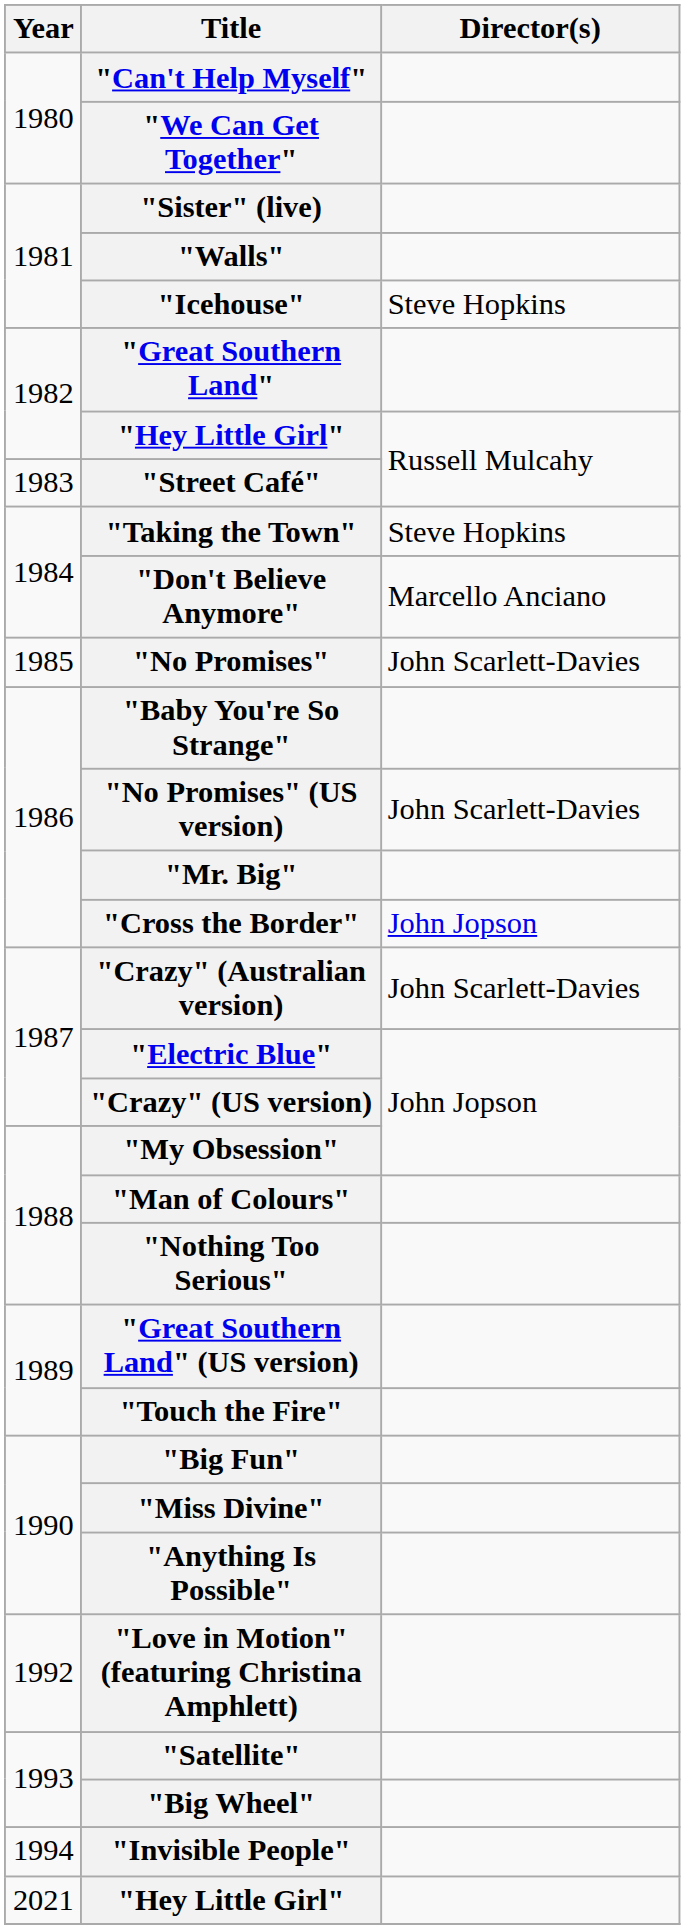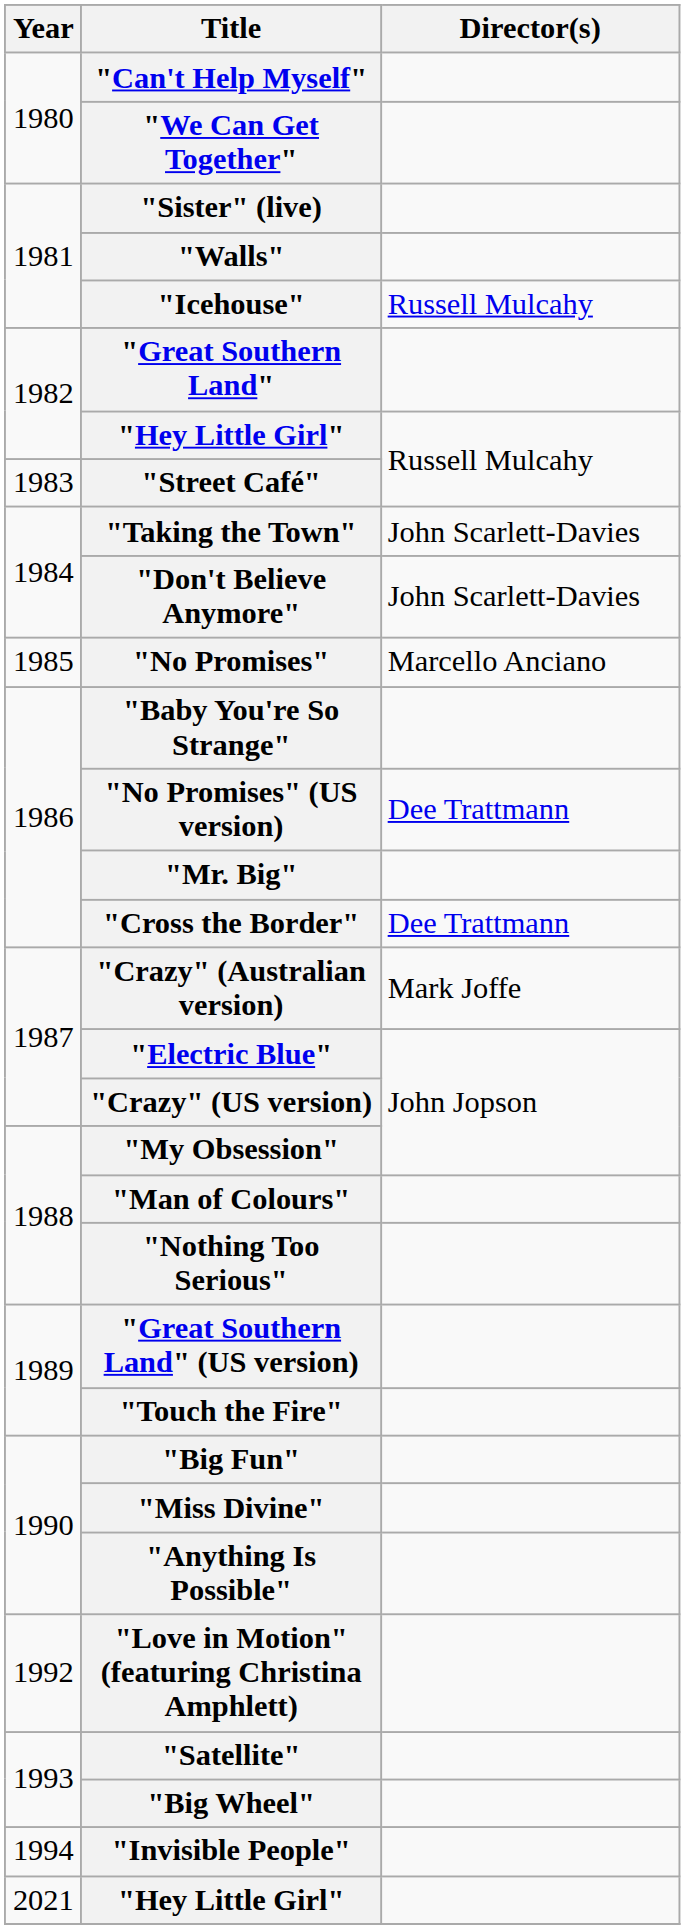 <table class="wikitable plainrowheaders">
 <tr>
 <th style="width:33px;">Year</th>
 <th style="width:150px;">Title</th>
 <th style="width:150px;">Director(s)</th>
 </tr>
 <tr>
 <td style="text-align:center;" rowspan="2">1980</td>
 <th scope="row">"<a href='#'>Can't Help Myself</a>"</th>
 <td></td>
 </tr>
 <tr>
 <th scope="row">"<a href='#'>We Can Get Together</a>"</th>
 <td></td>
 </tr>
 <tr>
 <td style="text-align:center;" rowspan="3">1981</td>
 <th scope="row">"Sister" (live)</th>
 <td></td>
 </tr>
 <tr>
 <th scope="row">"Walls"</th>
 <td></td>
 </tr>
 <tr>
 <th scope="row">"Icehouse"</th>
-<td>Steve Hopkins</td>
+<td><a href='#'>Russell Mulcahy</a></td>
 </tr>
 <tr>
 <td style="text-align:center;" rowspan="2">1982</td>
 <th scope="row">"<a href='#'>Great Southern Land</a>"</th>
 <td></td>
 </tr>
 <tr>
 <th scope="row">"<a href='#'>Hey Little Girl</a>"</th>
 <td rowspan="2">Russell Mulcahy</td>
 </tr>
 <tr>
 <td style="text-align:center;">1983</td>
 <th scope="row">"Street Café"</th>
 </tr>
 <tr>
 <td style="text-align:center;" rowspan="2">1984</td>
 <th scope="row">"Taking the Town"</th>
-<td>Steve Hopkins</td>
+<td>John Scarlett-Davies</td>
 </tr>
 <tr>
 <th scope="row">"Don't Believe Anymore"</th>
-<td>Marcello Anciano</td>
+<td>John Scarlett-Davies</td>
 </tr>
 <tr>
 <td style="text-align:center;">1985</td>
 <th scope="row">"No Promises"</th>
-<td>John Scarlett-Davies</td>
+<td>Marcello Anciano</td>
 </tr>
 <tr>
 <td style="text-align:center;" rowspan="4">1986</td>
 <th scope="row">"Baby You're So Strange"</th>
 <td></td>
 </tr>
 <tr>
 <th scope="row">"No Promises" (US version)</th>
-<td>John Scarlett-Davies</td>
+<td><a href='#'>Dee Trattmann</a></td>
 </tr>
 <tr>
 <th scope="row">"Mr. Big"</th>
 <td></td>
 </tr>
 <tr>
 <th scope="row">"Cross the Border"</th>
-<td><a href='#'>John Jopson</a></td>
+<td><a href='#'>Dee Trattmann</a></td>
 </tr>
 <tr>
 <td style="text-align:center;" rowspan="3">1987</td>
 <th scope="row">"Crazy" (Australian version)</th>
-<td>John Scarlett-Davies</td>
+<td>Mark Joffe</td>
 </tr>
 <tr>
 <th scope="row">"<a href='#'>Electric Blue</a>"</th>
 <td rowspan="3">John Jopson</td>
 </tr>
 <tr>
 <th scope="row">"Crazy" (US version)</th>
 </tr>
 <tr>
 <td style="text-align:center;" rowspan="3">1988</td>
 <th scope="row">"My Obsession"</th>
 </tr>
 <tr>
 <th scope="row">"Man of Colours"</th>
 <td></td>
 </tr>
 <tr>
 <th scope="row">"Nothing Too Serious"</th>
 <td></td>
 </tr>
 <tr>
 <td style="text-align:center;" rowspan="2">1989</td>
 <th scope="row">"<a href='#'>Great Southern Land</a>" (US version)</th>
 <td></td>
 </tr>
 <tr>
 <th scope="row">"Touch the Fire"</th>
 <td></td>
 </tr>
 <tr>
 <td style="text-align:center;" rowspan="3">1990</td>
 <th scope="row">"Big Fun"</th>
 <td></td>
 </tr>
 <tr>
 <th scope="row">"Miss Divine"</th>
 <td></td>
 </tr>
 <tr>
 <th scope="row">"Anything Is Possible"</th>
 <td></td>
 </tr>
 <tr>
 <td style="text-align:center;">1992</td>
 <th scope="row">"Love in Motion" (featuring Christina Amphlett)</th>
 <td></td>
 </tr>
 <tr>
 <td style="text-align:center;" rowspan="2">1993</td>
 <th scope="row">"Satellite"</th>
 <td></td>
 </tr>
 <tr>
 <th scope="row">"Big Wheel"</th>
 <td></td>
 </tr>
 <tr>
 <td style="text-align:center;">1994</td>
 <th scope="row">"Invisible People"</th>
 <td></td>
 </tr>
 <tr>
 <td style="text-align:center;">2021</td>
 <th scope="row">"Hey Little Girl"</th>
 <td></td>
 </tr>
 <tr>
 </tr>
 </table>
